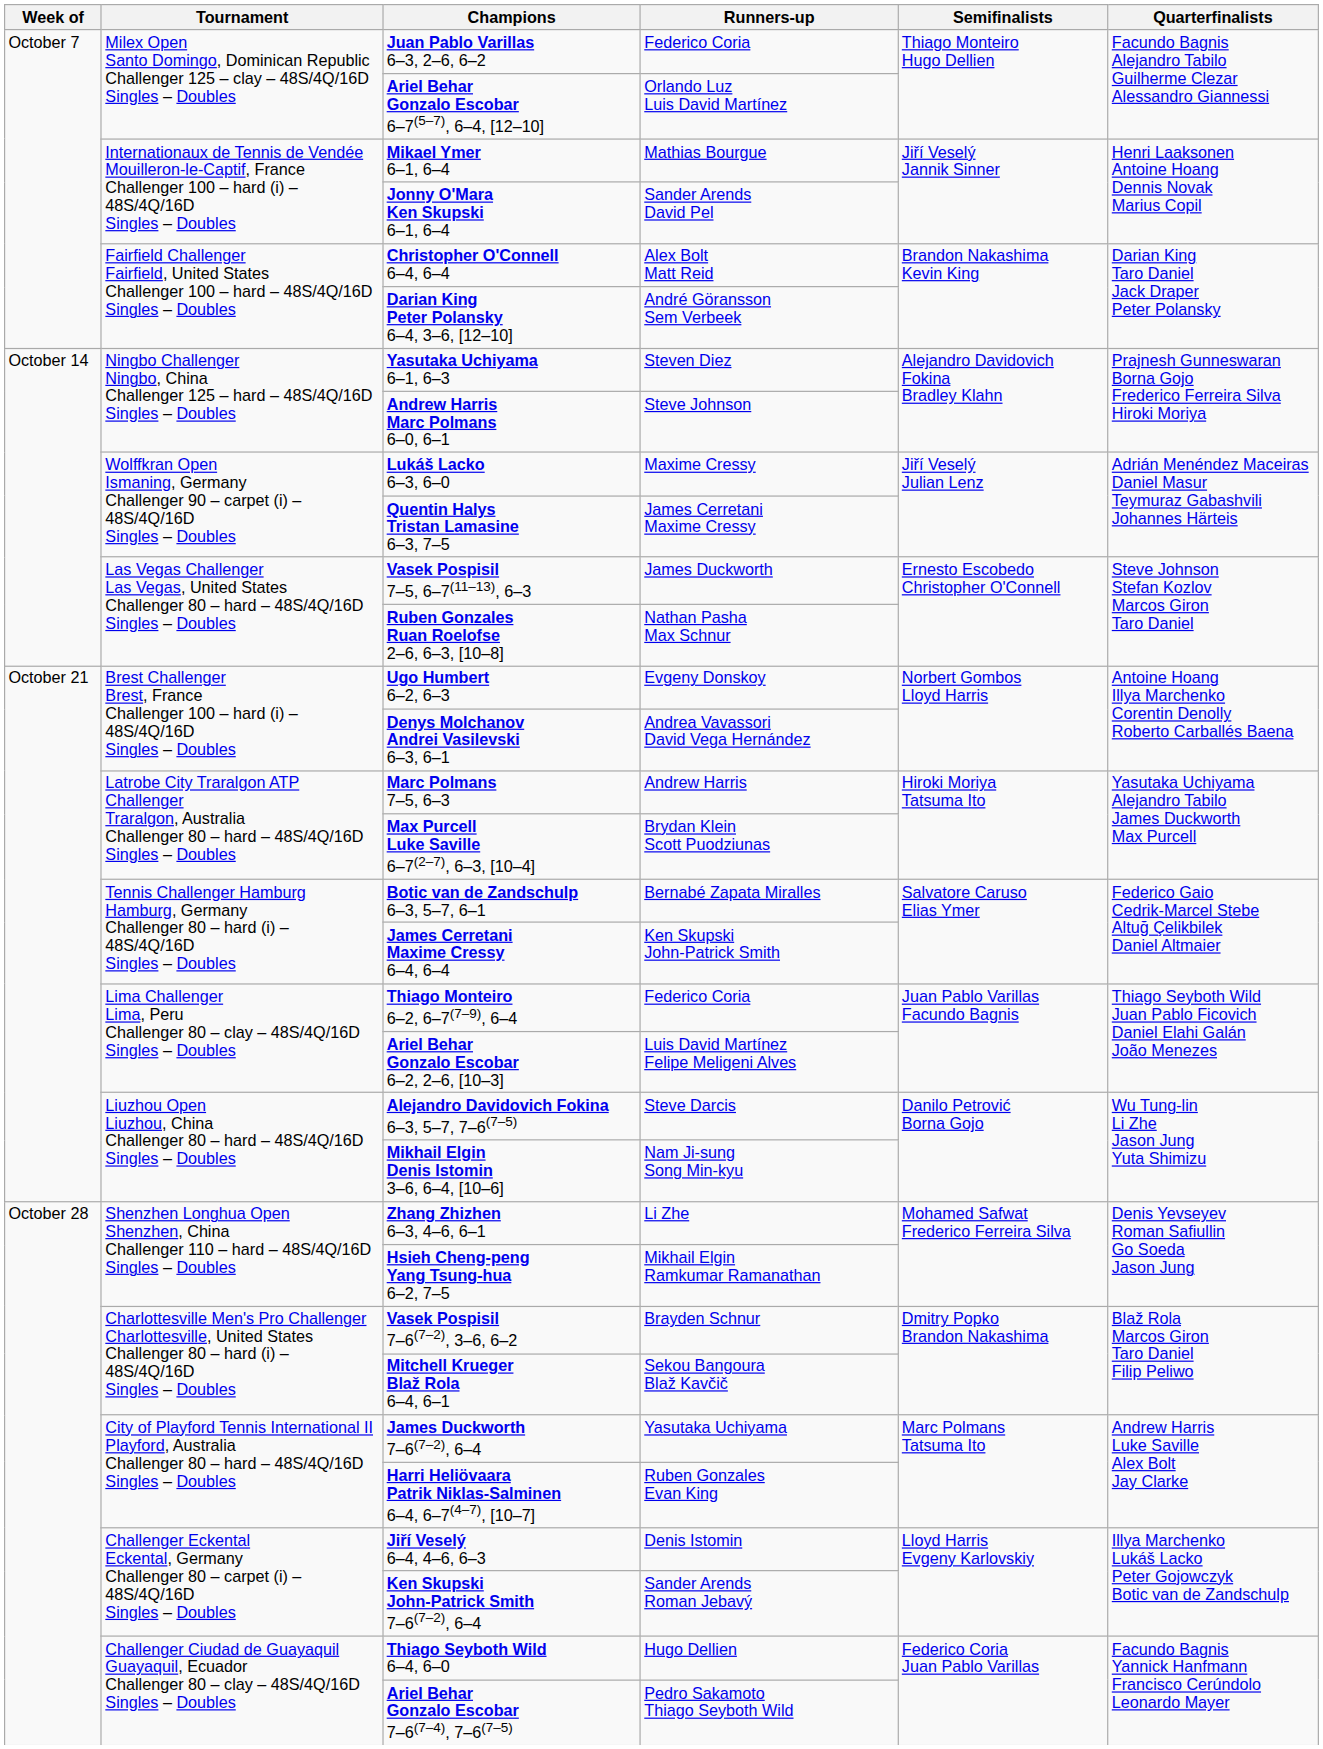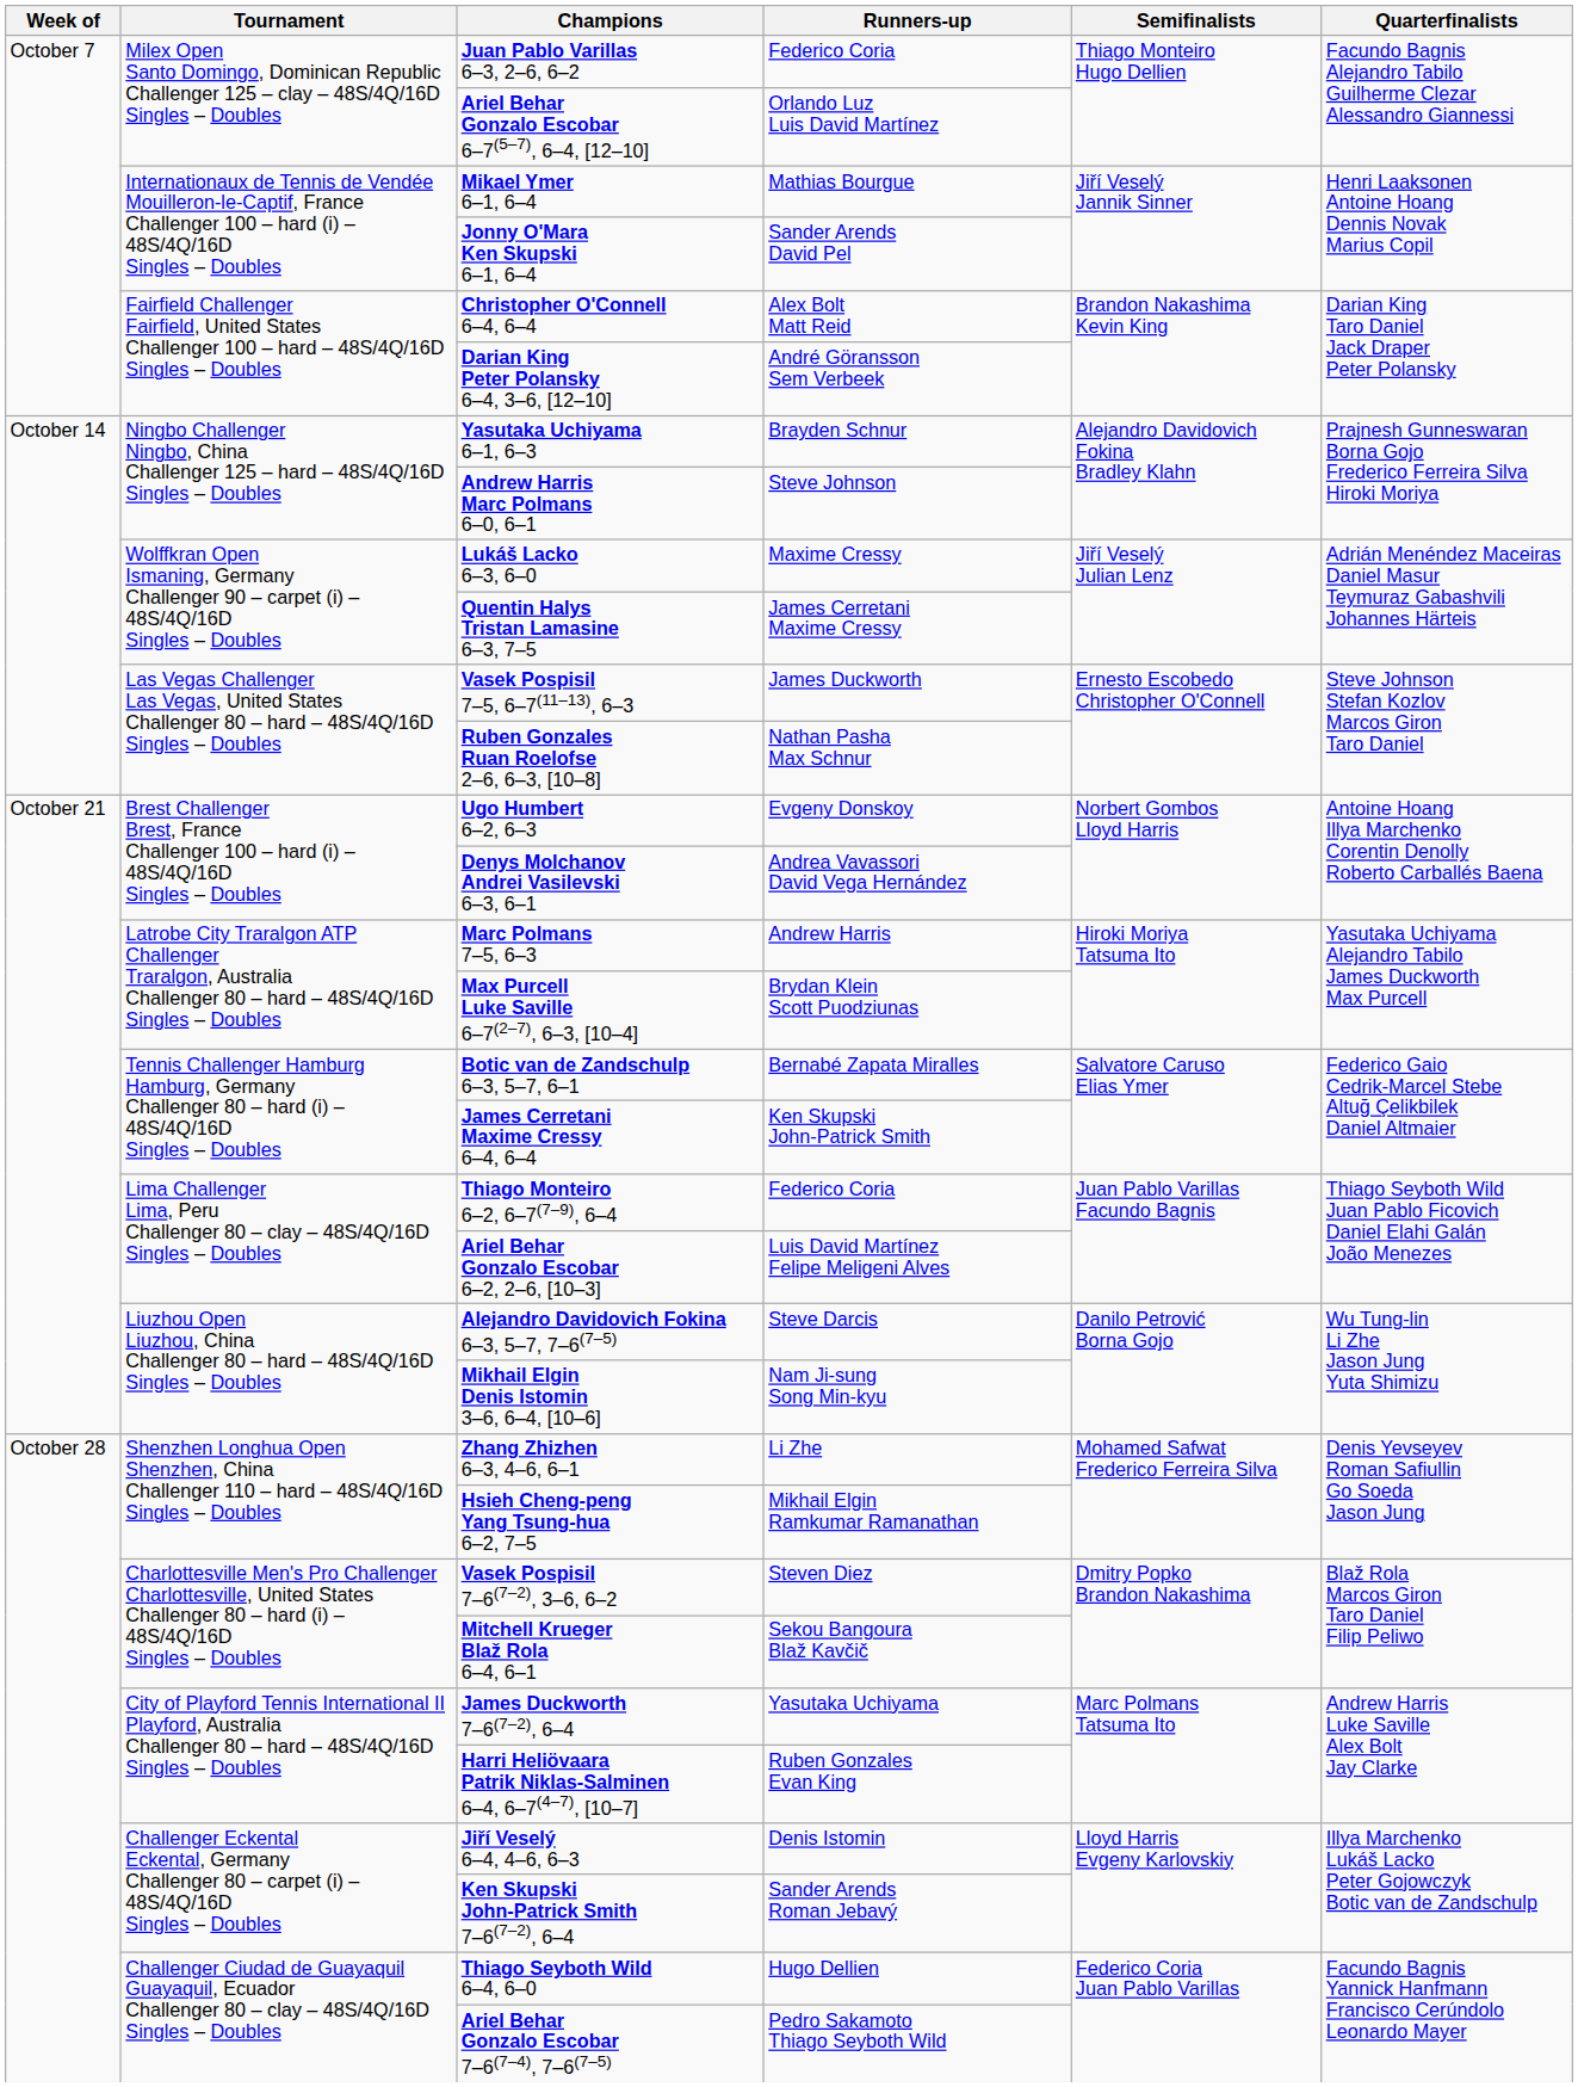 <table class="wikitable" style="font-size:85%;">
 <tr>
 <th width="75">Week of</th>
 <th width="230">Tournament</th>
 <th width="210">Champions</th>
 <th width="210">Runners-up</th>
 <th width="170">Semifinalists</th>
 <th width="170">Quarterfinalists</th>
 </tr>
 <tr valign=top>
 <td rowspan=6>October 7</td>
 <td rowspan=2><a href='#'>Milex Open</a><br><a href='#'>Santo Domingo</a>, Dominican Republic <br> Challenger 125 – clay – 48S/4Q/16D<br><a href='#'>Singles</a> – <a href='#'>Doubles</a></td>
 <td> <strong><a href='#'>Juan Pablo Varillas</a></strong><br>6–3, 2–6, 6–2</td>
 <td> <a href='#'>Federico Coria</a></td>
 <td rowspan=2> <a href='#'>Thiago Monteiro</a> <br>  <a href='#'>Hugo Dellien</a></td>
 <td rowspan=2> <a href='#'>Facundo Bagnis</a> <br> <a href='#'>Alejandro Tabilo</a> <br> <a href='#'>Guilherme Clezar</a> <br> <a href='#'>Alessandro Giannessi</a></td>
 </tr>
 <tr valign=top>
 <td> <strong><a href='#'>Ariel Behar</a></strong><br> <strong><a href='#'>Gonzalo Escobar</a></strong><br>6–7<sup>(5–7)</sup>, 6–4, [12–10]</td>
 <td> <a href='#'>Orlando Luz</a><br> <a href='#'>Luis David Martínez</a></td>
 </tr>
 <tr valign=top>
 <td rowspan=2><a href='#'>Internationaux de Tennis de Vendée</a><br><a href='#'>Mouilleron-le-Captif</a>, France <br> Challenger 100 – hard (i) – 48S/4Q/16D<br><a href='#'>Singles</a> – <a href='#'>Doubles</a></td>
 <td> <strong><a href='#'>Mikael Ymer</a></strong><br>6–1, 6–4</td>
 <td> <a href='#'>Mathias Bourgue</a></td>
 <td rowspan=2> <a href='#'>Jiří Veselý</a> <br>  <a href='#'>Jannik Sinner</a></td>
 <td rowspan=2> <a href='#'>Henri Laaksonen</a> <br> <a href='#'>Antoine Hoang</a> <br> <a href='#'>Dennis Novak</a> <br>  <a href='#'>Marius Copil</a></td>
 </tr>
 <tr valign=top>
 <td> <strong><a href='#'>Jonny O'Mara</a></strong><br> <strong><a href='#'>Ken Skupski</a></strong><br>6–1, 6–4</td>
 <td> <a href='#'>Sander Arends</a><br> <a href='#'>David Pel</a></td>
 </tr>
 <tr valign=top>
 <td rowspan=2><a href='#'>Fairfield Challenger</a><br><a href='#'>Fairfield</a>, United States <br> Challenger 100 – hard – 48S/4Q/16D<br><a href='#'>Singles</a> – <a href='#'>Doubles</a></td>
 <td> <strong><a href='#'>Christopher O'Connell</a></strong><br>6–4, 6–4</td>
 <td> <a href='#'>Alex Bolt</a><br> <a href='#'>Matt Reid</a></td>
 <td rowspan=2> <a href='#'>Brandon Nakashima</a> <br>  <a href='#'>Kevin King</a></td>
 <td rowspan=2> <a href='#'>Darian King</a> <br> <a href='#'>Taro Daniel</a> <br> <a href='#'>Jack Draper</a> <br>  <a href='#'>Peter Polansky</a></td>
 </tr>
 <tr valign=top>
 <td> <strong><a href='#'>Darian King</a></strong><br> <strong><a href='#'>Peter Polansky</a></strong><br>6–4, 3–6, [12–10]</td>
 <td> <a href='#'>André Göransson</a><br> <a href='#'>Sem Verbeek</a></td>
 </tr>
 <tr valign=top>
 <td rowspan=6>October 14</td>
 <td rowspan=2><a href='#'>Ningbo Challenger</a><br><a href='#'>Ningbo</a>, China <br> Challenger 125 – hard – 48S/4Q/16D<br><a href='#'>Singles</a> – <a href='#'>Doubles</a></td>
 <td> <strong><a href='#'>Yasutaka Uchiyama</a></strong><br>6–1, 6–3</td>
-<td> <a href='#'>Steven Diez</a></td>
+<td> <a href='#'>Brayden Schnur</a></td>
 <td rowspan=2> <a href='#'>Alejandro Davidovich Fokina</a> <br>  <a href='#'>Bradley Klahn</a></td>
 <td rowspan=2> <a href='#'>Prajnesh Gunneswaran</a>  <br> <a href='#'>Borna Gojo</a> <br> <a href='#'>Frederico Ferreira Silva</a> <br>  <a href='#'>Hiroki Moriya</a></td>
 </tr>
 <tr valign=top>
 <td> <strong><a href='#'>Andrew Harris</a></strong><br> <strong><a href='#'>Marc Polmans</a></strong><br>6–0, 6–1</td>
 <td> <a href='#'>Steve Johnson</a></td>
 </tr>
 <tr valign=top>
 <td rowspan=2><a href='#'>Wolffkran Open</a><br><a href='#'>Ismaning</a>, Germany <br> Challenger 90 – carpet (i) – 48S/4Q/16D<br><a href='#'>Singles</a> – <a href='#'>Doubles</a></td>
 <td> <strong><a href='#'>Lukáš Lacko</a></strong><br>6–3, 6–0</td>
 <td> <a href='#'>Maxime Cressy</a></td>
 <td rowspan=2> <a href='#'>Jiří Veselý</a> <br>  <a href='#'>Julian Lenz</a></td>
 <td rowspan=2> <a href='#'>Adrián Menéndez Maceiras</a> <br> <a href='#'>Daniel Masur</a> <br> <a href='#'>Teymuraz Gabashvili</a> <br>  <a href='#'>Johannes Härteis</a></td>
 </tr>
 <tr valign=top>
 <td> <strong><a href='#'>Quentin Halys</a></strong><br> <strong><a href='#'>Tristan Lamasine</a></strong><br>6–3, 7–5</td>
 <td> <a href='#'>James Cerretani</a><br> <a href='#'>Maxime Cressy</a></td>
 </tr>
 <tr valign=top>
 <td rowspan=2><a href='#'>Las Vegas Challenger</a><br><a href='#'>Las Vegas</a>, United States <br> Challenger 80 – hard – 48S/4Q/16D<br><a href='#'>Singles</a> – <a href='#'>Doubles</a></td>
 <td> <strong><a href='#'>Vasek Pospisil</a></strong><br>7–5, 6–7<sup>(11–13)</sup>, 6–3</td>
 <td> <a href='#'>James Duckworth</a></td>
 <td rowspan=2> <a href='#'>Ernesto Escobedo</a> <br>  <a href='#'>Christopher O'Connell</a></td>
 <td rowspan=2> <a href='#'>Steve Johnson</a> <br> <a href='#'>Stefan Kozlov</a> <br> <a href='#'>Marcos Giron</a> <br>  <a href='#'>Taro Daniel</a></td>
 </tr>
 <tr valign=top>
 <td> <strong><a href='#'>Ruben Gonzales</a></strong><br> <strong><a href='#'>Ruan Roelofse</a></strong><br>2–6, 6–3, [10–8]</td>
 <td> <a href='#'>Nathan Pasha</a><br> <a href='#'>Max Schnur</a></td>
 </tr>
 <tr valign=top>
 <td rowspan=10>October 21</td>
 <td rowspan=2><a href='#'>Brest Challenger</a><br><a href='#'>Brest</a>, France <br> Challenger 100 – hard (i) – 48S/4Q/16D<br><a href='#'>Singles</a> – <a href='#'>Doubles</a></td>
 <td> <strong><a href='#'>Ugo Humbert</a></strong><br>6–2, 6–3</td>
 <td> <a href='#'>Evgeny Donskoy</a></td>
 <td rowspan=2> <a href='#'>Norbert Gombos</a> <br>  <a href='#'>Lloyd Harris</a></td>
 <td rowspan=2> <a href='#'>Antoine Hoang</a> <br> <a href='#'>Illya Marchenko</a> <br> <a href='#'>Corentin Denolly</a> <br>  <a href='#'>Roberto Carballés Baena</a></td>
 </tr>
 <tr valign=top>
 <td> <strong><a href='#'>Denys Molchanov</a></strong><br> <strong><a href='#'>Andrei Vasilevski</a></strong><br>6–3, 6–1</td>
 <td> <a href='#'>Andrea Vavassori</a><br> <a href='#'>David Vega Hernández</a></td>
 </tr>
 <tr valign=top>
 <td rowspan=2><a href='#'>Latrobe City Traralgon ATP Challenger</a><br><a href='#'>Traralgon</a>, Australia <br> Challenger 80 – hard – 48S/4Q/16D<br><a href='#'>Singles</a> – <a href='#'>Doubles</a></td>
 <td> <strong><a href='#'>Marc Polmans</a></strong><br>7–5, 6–3</td>
 <td> <a href='#'>Andrew Harris</a></td>
 <td rowspan=2> <a href='#'>Hiroki Moriya</a> <br>  <a href='#'>Tatsuma Ito</a></td>
 <td rowspan=2> <a href='#'>Yasutaka Uchiyama</a> <br> <a href='#'>Alejandro Tabilo</a> <br> <a href='#'>James Duckworth</a> <br>  <a href='#'>Max Purcell</a></td>
 </tr>
 <tr valign=top>
 <td> <strong><a href='#'>Max Purcell</a></strong><br> <strong><a href='#'>Luke Saville</a></strong><br>6–7<sup>(2–7)</sup>, 6–3, [10–4]</td>
 <td> <a href='#'>Brydan Klein</a><br> <a href='#'>Scott Puodziunas</a></td>
 </tr>
 <tr valign=top>
 <td rowspan=2><a href='#'>Tennis Challenger Hamburg</a><br><a href='#'>Hamburg</a>, Germany <br> Challenger 80 – hard (i) – 48S/4Q/16D<br><a href='#'>Singles</a> – <a href='#'>Doubles</a></td>
 <td> <strong><a href='#'>Botic van de Zandschulp</a></strong><br>6–3, 5–7, 6–1</td>
 <td> <a href='#'>Bernabé Zapata Miralles</a></td>
 <td rowspan=2> <a href='#'>Salvatore Caruso</a> <br>  <a href='#'>Elias Ymer</a></td>
 <td rowspan=2> <a href='#'>Federico Gaio</a> <br> <a href='#'>Cedrik-Marcel Stebe</a> <br> <a href='#'>Altuğ Çelikbilek</a> <br>  <a href='#'>Daniel Altmaier</a></td>
 </tr>
 <tr valign=top>
 <td> <strong><a href='#'>James Cerretani</a></strong><br> <strong><a href='#'>Maxime Cressy</a></strong><br>6–4, 6–4</td>
 <td> <a href='#'>Ken Skupski</a><br> <a href='#'>John-Patrick Smith</a></td>
 </tr>
 <tr valign=top>
 <td rowspan=2><a href='#'>Lima Challenger</a><br><a href='#'>Lima</a>, Peru <br> Challenger 80 – clay – 48S/4Q/16D<br><a href='#'>Singles</a> – <a href='#'>Doubles</a></td>
 <td> <strong><a href='#'>Thiago Monteiro</a></strong><br>6–2, 6–7<sup>(7–9)</sup>, 6–4</td>
 <td> <a href='#'>Federico Coria</a></td>
 <td rowspan=2> <a href='#'>Juan Pablo Varillas</a> <br>  <a href='#'>Facundo Bagnis</a></td>
 <td rowspan=2> <a href='#'>Thiago Seyboth Wild</a> <br> <a href='#'>Juan Pablo Ficovich</a> <br> <a href='#'>Daniel Elahi Galán</a> <br>  <a href='#'>João Menezes</a></td>
 </tr>
 <tr valign=top>
 <td> <strong><a href='#'>Ariel Behar</a></strong><br> <strong><a href='#'>Gonzalo Escobar</a></strong><br>6–2, 2–6, [10–3]</td>
 <td> <a href='#'>Luis David Martínez</a><br> <a href='#'>Felipe Meligeni Alves</a></td>
 </tr>
 <tr valign=top>
 <td rowspan=2><a href='#'>Liuzhou Open</a><br><a href='#'>Liuzhou</a>, China <br> Challenger 80 – hard – 48S/4Q/16D<br><a href='#'>Singles</a> – <a href='#'>Doubles</a></td>
 <td> <strong><a href='#'>Alejandro Davidovich Fokina</a></strong><br>6–3, 5–7, 7–6<sup>(7–5)</sup></td>
 <td> <a href='#'>Steve Darcis</a></td>
 <td rowspan=2> <a href='#'>Danilo Petrović</a> <br>  <a href='#'>Borna Gojo</a></td>
 <td rowspan=2> <a href='#'>Wu Tung-lin</a> <br> <a href='#'>Li Zhe</a> <br> <a href='#'>Jason Jung</a> <br>  <a href='#'>Yuta Shimizu</a></td>
 </tr>
 <tr valign=top>
 <td> <strong><a href='#'>Mikhail Elgin</a></strong><br> <strong><a href='#'>Denis Istomin</a></strong><br>3–6, 6–4, [10–6]</td>
 <td> <a href='#'>Nam Ji-sung</a><br> <a href='#'>Song Min-kyu</a></td>
 </tr>
 <tr valign=top>
 <td rowspan=10>October 28</td>
 <td rowspan=2><a href='#'>Shenzhen Longhua Open</a><br><a href='#'>Shenzhen</a>, China <br> Challenger 110 – hard – 48S/4Q/16D<br><a href='#'>Singles</a> – <a href='#'>Doubles</a></td>
 <td> <strong><a href='#'>Zhang Zhizhen</a></strong><br>6–3, 4–6, 6–1</td>
 <td> <a href='#'>Li Zhe</a></td>
 <td rowspan=2> <a href='#'>Mohamed Safwat</a> <br> <a href='#'>Frederico Ferreira Silva</a></td>
 <td rowspan=2> <a href='#'>Denis Yevseyev</a> <br> <a href='#'>Roman Safiullin</a> <br> <a href='#'>Go Soeda</a> <br> <a href='#'>Jason Jung</a></td>
 </tr>
 <tr valign=top>
 <td> <strong><a href='#'>Hsieh Cheng-peng</a></strong><br> <strong><a href='#'>Yang Tsung-hua</a></strong><br>6–2, 7–5</td>
 <td> <a href='#'>Mikhail Elgin</a><br> <a href='#'>Ramkumar Ramanathan</a></td>
 </tr>
 <tr valign=top>
 <td rowspan=2><a href='#'>Charlottesville Men's Pro Challenger</a><br><a href='#'>Charlottesville</a>, United States <br> Challenger 80 – hard (i) – 48S/4Q/16D<br><a href='#'>Singles</a> – <a href='#'>Doubles</a></td>
 <td> <strong><a href='#'>Vasek Pospisil</a></strong><br>7–6<sup>(7–2)</sup>, 3–6, 6–2</td>
-<td> <a href='#'>Brayden Schnur</a></td>
+<td> <a href='#'>Steven Diez</a></td>
 <td rowspan=2> <a href='#'>Dmitry Popko</a> <br>  <a href='#'>Brandon Nakashima</a></td>
 <td rowspan=2> <a href='#'>Blaž Rola</a> <br> <a href='#'>Marcos Giron</a> <br> <a href='#'>Taro Daniel</a> <br>  <a href='#'>Filip Peliwo</a></td>
 </tr>
 <tr valign=top>
 <td> <strong><a href='#'>Mitchell Krueger</a></strong><br> <strong><a href='#'>Blaž Rola</a></strong><br>6–4, 6–1</td>
 <td> <a href='#'>Sekou Bangoura</a><br> <a href='#'>Blaž Kavčič</a></td>
 </tr>
 <tr valign=top>
 <td rowspan=2><a href='#'>City of Playford Tennis International II</a><br><a href='#'>Playford</a>, Australia <br> Challenger 80 – hard – 48S/4Q/16D<br><a href='#'>Singles</a> – <a href='#'>Doubles</a></td>
 <td> <strong><a href='#'>James Duckworth</a></strong><br>7–6<sup>(7–2)</sup>, 6–4</td>
 <td> <a href='#'>Yasutaka Uchiyama</a></td>
 <td rowspan=2> <a href='#'>Marc Polmans</a> <br>  <a href='#'>Tatsuma Ito</a></td>
 <td rowspan=2> <a href='#'>Andrew Harris</a> <br> <a href='#'>Luke Saville</a> <br> <a href='#'>Alex Bolt</a> <br>  <a href='#'>Jay Clarke</a></td>
 </tr>
 <tr valign=top>
 <td> <strong><a href='#'>Harri Heliövaara</a></strong><br> <strong><a href='#'>Patrik Niklas-Salminen</a></strong><br>6–4, 6–7<sup>(4–7)</sup>, [10–7]</td>
 <td> <a href='#'>Ruben Gonzales</a><br> <a href='#'>Evan King</a></td>
 </tr>
 <tr valign=top>
 <td rowspan=2><a href='#'>Challenger Eckental</a><br><a href='#'>Eckental</a>, Germany <br> Challenger 80 – carpet (i) – 48S/4Q/16D<br><a href='#'>Singles</a> – <a href='#'>Doubles</a></td>
 <td> <strong><a href='#'>Jiří Veselý</a></strong><br>6–4, 4–6, 6–3</td>
 <td> <a href='#'>Denis Istomin</a></td>
 <td rowspan=2> <a href='#'>Lloyd Harris</a> <br>  <a href='#'>Evgeny Karlovskiy</a></td>
 <td rowspan=2> <a href='#'>Illya Marchenko</a> <br> <a href='#'>Lukáš Lacko</a> <br> <a href='#'>Peter Gojowczyk</a> <br>  <a href='#'>Botic van de Zandschulp</a></td>
 </tr>
 <tr valign=top>
 <td> <strong><a href='#'>Ken Skupski</a></strong><br> <strong><a href='#'>John-Patrick Smith</a></strong><br>7–6<sup>(7–2)</sup>, 6–4</td>
 <td> <a href='#'>Sander Arends</a><br> <a href='#'>Roman Jebavý</a></td>
 </tr>
 <tr valign=top>
 <td rowspan=2><a href='#'>Challenger Ciudad de Guayaquil</a><br><a href='#'>Guayaquil</a>, Ecuador <br> Challenger 80 – clay – 48S/4Q/16D<br><a href='#'>Singles</a> – <a href='#'>Doubles</a></td>
 <td> <strong><a href='#'>Thiago Seyboth Wild</a></strong><br>6–4, 6–0</td>
 <td> <a href='#'>Hugo Dellien</a></td>
 <td rowspan=2> <a href='#'>Federico Coria</a> <br>  <a href='#'>Juan Pablo Varillas</a></td>
 <td rowspan=2> <a href='#'>Facundo Bagnis</a> <br> <a href='#'>Yannick Hanfmann</a> <br> <a href='#'>Francisco Cerúndolo</a> <br>  <a href='#'>Leonardo Mayer</a></td>
 </tr>
 <tr valign=top>
 <td> <strong><a href='#'>Ariel Behar</a></strong><br> <strong><a href='#'>Gonzalo Escobar</a></strong><br>7–6<sup>(7–4)</sup>, 7–6<sup>(7–5)</sup></td>
 <td> <a href='#'>Pedro Sakamoto</a><br> <a href='#'>Thiago Seyboth Wild</a></td>
 </tr>
 </table>
